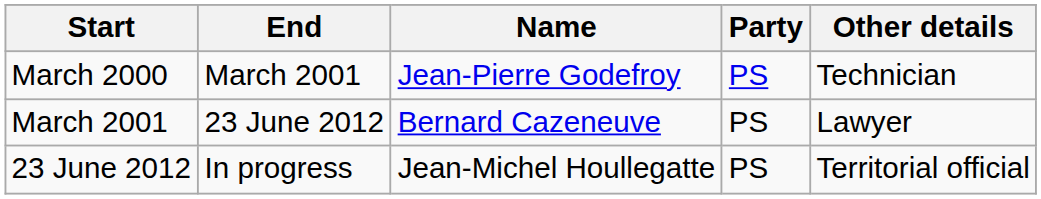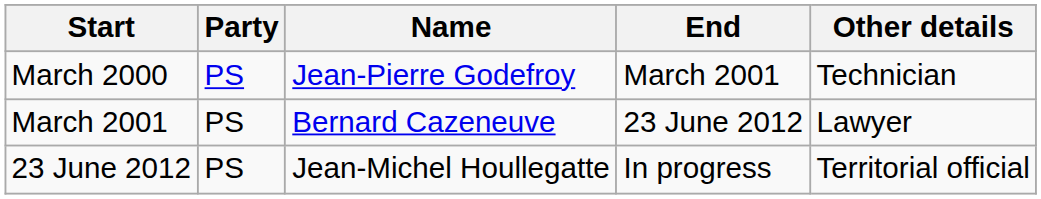 <table border="1" class="wikitable" style="margin: 0.5em auto;">
 <tr>
 <th>Start</th>
+<th>Party</th>
+<th>Name</th>
 <th>End</th>
-<th>Name</th>
-<th>Party</th>
 <th>Other details</th>
 </tr>
 <tr>
 <td>March 2000</td>
+<td><a href='#'>PS</a></td>
+<td><a href='#'>Jean-Pierre Godefroy</a></td>
 <td>March 2001</td>
-<td><a href='#'>Jean-Pierre Godefroy</a></td>
-<td><a href='#'>PS</a></td>
 <td>Technician</td>
 </tr>
 <tr>
 <td>March 2001</td>
+<td>PS</td>
+<td><a href='#'>Bernard Cazeneuve</a></td>
 <td>23 June 2012</td>
-<td><a href='#'>Bernard Cazeneuve</a></td>
-<td>PS</td>
 <td>Lawyer</td>
 </tr>
 <tr>
 <td>23 June 2012</td>
+<td>PS</td>
+<td>Jean-Michel Houllegatte</td>
 <td>In progress</td>
-<td>Jean-Michel Houllegatte</td>
-<td>PS</td>
 <td>Territorial official</td>
 </tr>
 </table>
